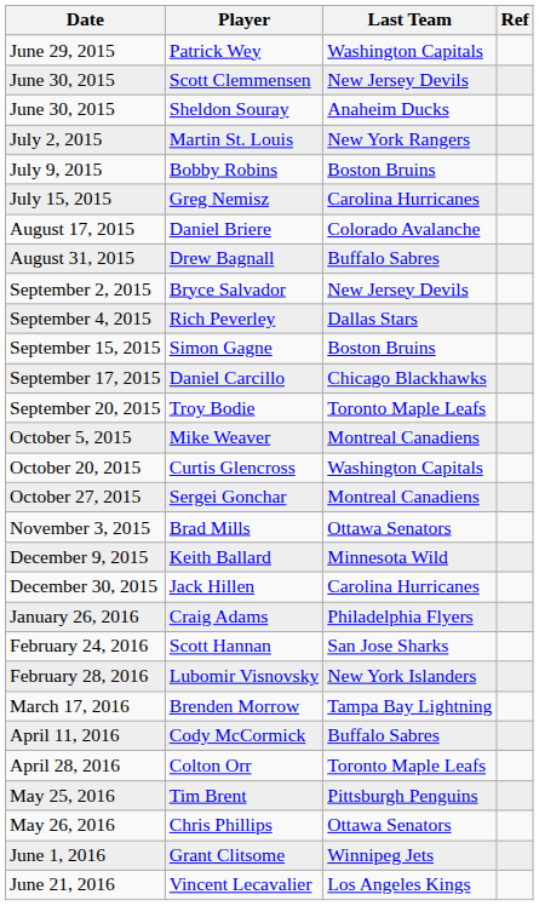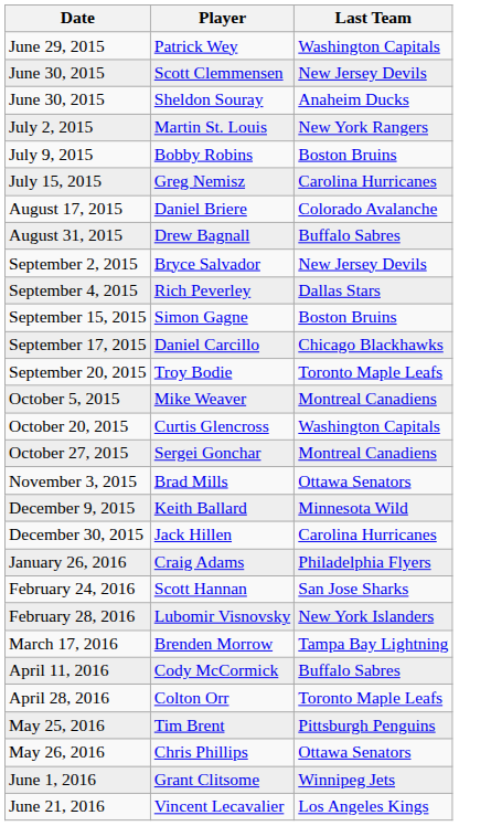 <table class="wikitable sortable" border="1">
 <tr>
 <th>Date</th>
 <th>Player</th>
 <th>Last Team</th>
-<th>Ref</th>
 </tr>
 <tr>
 <td>June 29, 2015</td>
 <td><a href='#'>Patrick Wey</a></td>
 <td><a href='#'>Washington Capitals</a></td>
-<td></td>
 </tr>
 <tr bgcolor="eeeeee">
 <td>June 30, 2015</td>
 <td><a href='#'>Scott Clemmensen</a></td>
 <td><a href='#'>New Jersey Devils</a></td>
-<td></td>
 </tr>
 <tr>
 <td>June 30, 2015</td>
 <td><a href='#'>Sheldon Souray</a></td>
 <td><a href='#'>Anaheim Ducks</a></td>
-<td></td>
 </tr>
 <tr bgcolor="eeeeee">
 <td>July 2, 2015</td>
 <td><a href='#'>Martin St. Louis</a></td>
 <td><a href='#'>New York Rangers</a></td>
-<td></td>
 </tr>
 <tr>
 <td>July 9, 2015</td>
 <td><a href='#'>Bobby Robins</a></td>
 <td><a href='#'>Boston Bruins</a></td>
-<td></td>
 </tr>
 <tr bgcolor="eeeeee">
 <td>July 15, 2015</td>
 <td><a href='#'>Greg Nemisz</a></td>
 <td><a href='#'>Carolina Hurricanes</a></td>
-<td></td>
 </tr>
 <tr>
 <td>August 17, 2015</td>
 <td><a href='#'>Daniel Briere</a></td>
 <td><a href='#'>Colorado Avalanche</a></td>
-<td></td>
 </tr>
 <tr bgcolor="eeeeee">
 <td>August 31, 2015</td>
 <td><a href='#'>Drew Bagnall</a></td>
 <td><a href='#'>Buffalo Sabres</a></td>
-<td></td>
 </tr>
 <tr>
 <td>September 2, 2015</td>
 <td><a href='#'>Bryce Salvador</a></td>
 <td><a href='#'>New Jersey Devils</a></td>
-<td></td>
 </tr>
 <tr bgcolor="eeeeee">
 <td>September 4, 2015</td>
 <td><a href='#'>Rich Peverley</a></td>
 <td><a href='#'>Dallas Stars</a></td>
-<td></td>
 </tr>
 <tr>
 <td>September 15, 2015</td>
 <td><a href='#'>Simon Gagne</a></td>
 <td><a href='#'>Boston Bruins</a></td>
-<td></td>
 </tr>
 <tr bgcolor="eeeeee">
 <td>September 17, 2015</td>
 <td><a href='#'>Daniel Carcillo</a></td>
 <td><a href='#'>Chicago Blackhawks</a></td>
-<td></td>
 </tr>
 <tr>
 <td>September 20, 2015</td>
 <td><a href='#'>Troy Bodie</a></td>
 <td><a href='#'>Toronto Maple Leafs</a></td>
-<td></td>
 </tr>
 <tr bgcolor="eeeeee">
 <td>October 5, 2015</td>
 <td><a href='#'>Mike Weaver</a></td>
 <td><a href='#'>Montreal Canadiens</a></td>
-<td></td>
 </tr>
 <tr>
 <td>October 20, 2015</td>
 <td><a href='#'>Curtis Glencross</a></td>
 <td><a href='#'>Washington Capitals</a></td>
-<td></td>
 </tr>
 <tr bgcolor="eeeeee">
 <td>October 27, 2015</td>
 <td><a href='#'>Sergei Gonchar</a></td>
 <td><a href='#'>Montreal Canadiens</a></td>
-<td></td>
 </tr>
 <tr>
 <td>November 3, 2015</td>
 <td><a href='#'>Brad Mills</a></td>
 <td><a href='#'>Ottawa Senators</a></td>
-<td></td>
 </tr>
 <tr bgcolor="eeeeee">
 <td>December 9, 2015</td>
 <td><a href='#'>Keith Ballard</a></td>
 <td><a href='#'>Minnesota Wild</a></td>
-<td></td>
 </tr>
 <tr>
 <td>December 30, 2015</td>
 <td><a href='#'>Jack Hillen</a></td>
 <td><a href='#'>Carolina Hurricanes</a></td>
-<td></td>
 </tr>
 <tr bgcolor="eeeeee">
 <td>January 26, 2016</td>
 <td><a href='#'>Craig Adams</a></td>
 <td><a href='#'>Philadelphia Flyers</a></td>
-<td></td>
 </tr>
 <tr>
 <td>February 24, 2016</td>
 <td><a href='#'>Scott Hannan</a></td>
 <td><a href='#'>San Jose Sharks</a></td>
-<td></td>
 </tr>
 <tr bgcolor="eeeeee">
 <td>February 28, 2016</td>
 <td><a href='#'>Lubomir Visnovsky</a></td>
 <td><a href='#'>New York Islanders</a></td>
-<td></td>
 </tr>
 <tr>
 <td>March 17, 2016</td>
 <td><a href='#'>Brenden Morrow</a></td>
 <td><a href='#'>Tampa Bay Lightning</a></td>
-<td></td>
 </tr>
 <tr bgcolor="eeeeee">
 <td>April 11, 2016</td>
 <td><a href='#'>Cody McCormick</a></td>
 <td><a href='#'>Buffalo Sabres</a></td>
-<td></td>
 </tr>
 <tr>
 <td>April 28, 2016</td>
 <td><a href='#'>Colton Orr</a></td>
 <td><a href='#'>Toronto Maple Leafs</a></td>
-<td></td>
 </tr>
 <tr bgcolor="eeeeee">
 <td>May 25, 2016</td>
 <td><a href='#'>Tim Brent</a></td>
 <td><a href='#'>Pittsburgh Penguins</a></td>
-<td></td>
 </tr>
 <tr>
 <td>May 26, 2016</td>
 <td><a href='#'>Chris Phillips</a></td>
 <td><a href='#'>Ottawa Senators</a></td>
-<td></td>
 </tr>
 <tr bgcolor="eeeeee">
 <td>June 1, 2016</td>
 <td><a href='#'>Grant Clitsome</a></td>
 <td><a href='#'>Winnipeg Jets</a></td>
-<td></td>
 </tr>
 <tr>
 <td>June 21, 2016</td>
 <td><a href='#'>Vincent Lecavalier</a></td>
 <td><a href='#'>Los Angeles Kings</a></td>
-<td></td>
 </tr>
 </table>
